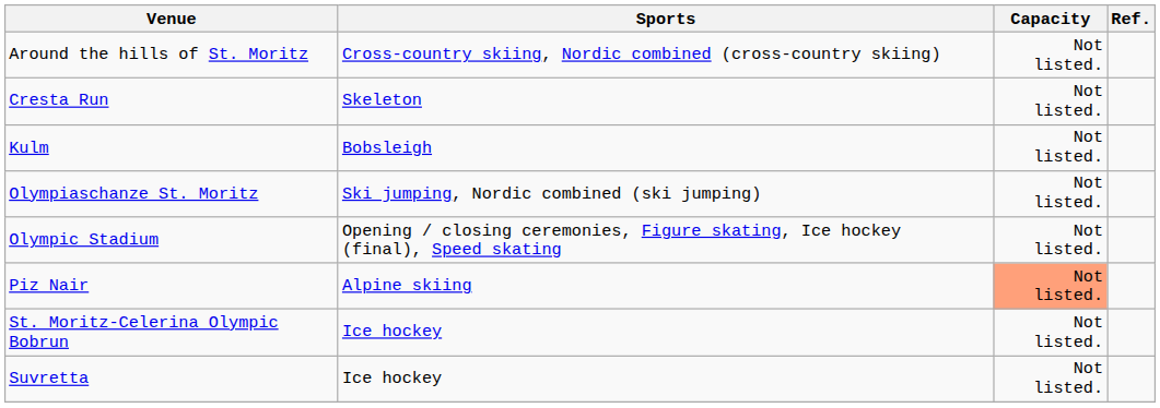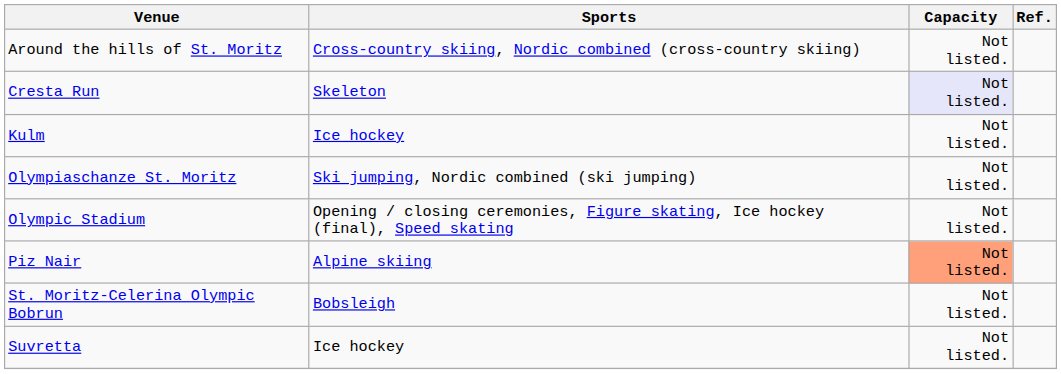 <table class="wikitable sortable" width=900px>
 <tr>
 <th width=30%>Venue</th>
 <th class="unsortable" width=60%>Sports</th>
 <th width=10%>Capacity</th>
 <th class="unsortable">Ref.</th>
 </tr>
 <tr>
 <td>Around the hills of <a href='#'>St. Moritz</a></td>
 <td><a href='#'>Cross-country skiing</a>, <a href='#'>Nordic combined</a> (cross-country skiing)</td>
 <td align="right">Not listed.</td>
 <td align=center></td>
 </tr>
 <tr>
 <td><a href='#'>Cresta Run</a></td>
 <td><a href='#'>Skeleton</a></td>
-<td align="right">Not listed.</td>
+<td align="right" style="background: lavender;">Not listed.</td>
 <td align=center></td>
 </tr>
 <tr>
 <td><a href='#'>Kulm</a></td>
-<td><a href='#'>Bobsleigh</a></td>
+<td><a href='#'>Ice hockey</a></td>
 <td align="right">Not listed.</td>
 <td align=center></td>
 </tr>
 <tr>
 <td><a href='#'>Olympiaschanze St. Moritz</a></td>
 <td><a href='#'>Ski jumping</a>, Nordic combined (ski jumping)</td>
 <td align="right">Not listed.</td>
 <td align=center></td>
 </tr>
 <tr>
 <td><a href='#'>Olympic Stadium</a></td>
 <td>Opening / closing ceremonies, <a href='#'>Figure skating</a>, Ice hockey (final), <a href='#'>Speed skating</a></td>
 <td align="right">Not listed.</td>
 <td align=center></td>
 </tr>
 <tr>
 <td><a href='#'>Piz Nair</a></td>
 <td><a href='#'>Alpine skiing</a></td>
 <td align="right" style="background: lightsalmon;">Not listed.</td>
 <td align=center></td>
 </tr>
 <tr>
 <td><a href='#'>St. Moritz-Celerina Olympic Bobrun</a></td>
-<td><a href='#'>Ice hockey</a></td>
+<td><a href='#'>Bobsleigh</a></td>
 <td align="right">Not listed.</td>
 <td align=center></td>
 </tr>
 <tr>
 <td><a href='#'>Suvretta</a></td>
 <td>Ice hockey</td>
 <td align="right">Not listed.</td>
 <td align=center></td>
 </tr>
 <tr>
 </tr>
 </table>
